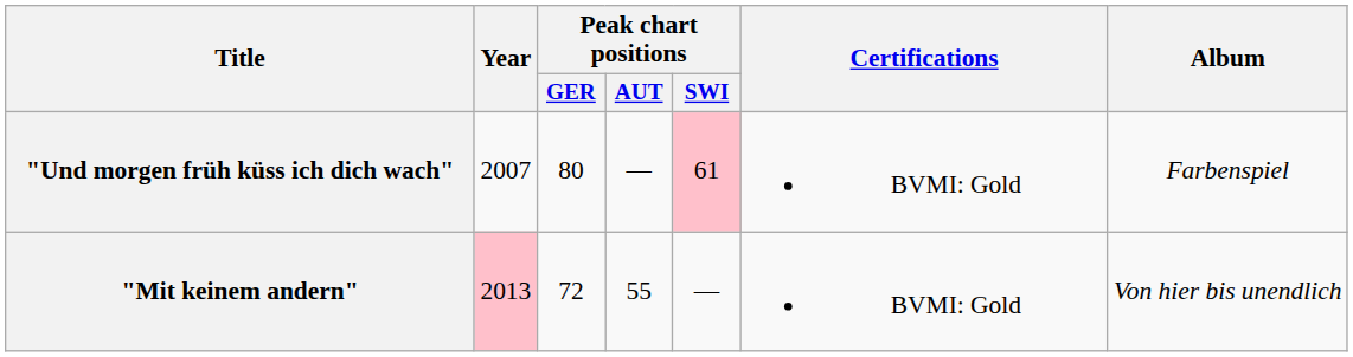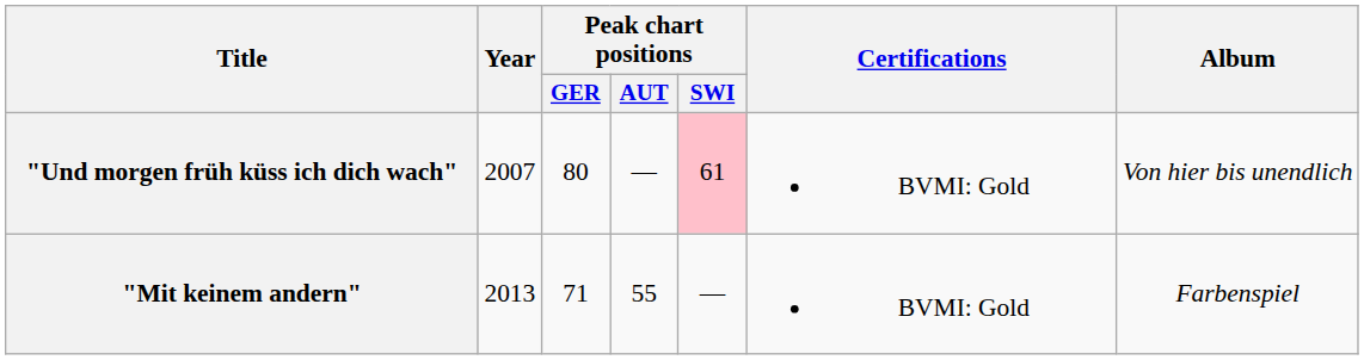 <table class="wikitable plainrowheaders" style="text-align: center;" border="1">
 <tr>
 <th scope="col" rowspan="2" style="width:18em;">Title</th>
 <th scope="col" rowspan="2">Year</th>
 <th scope="col" colspan="3">Peak chart positions</th>
 <th scope="col" rowspan="2" style="width:14em;"><a href='#'>Certifications</a></th>
 <th scope="col" rowspan="2">Album</th>
 </tr>
 <tr>
 <th scope="col" style="width:2.5em;font-size:90%;"><a href='#'>GER</a><br></th>
 <th scope="col" style="width:2.5em;font-size:90%;"><a href='#'>AUT</a><br></th>
 <th scope="col" style="width:2.5em;font-size:90%;"><a href='#'>SWI</a><br></th>
 </tr>
 <tr>
 <th scope="row">"Und morgen früh küss ich dich wach"</th>
 <td>2007</td>
 <td>80</td>
 <td>—</td>
 <td style="background: pink;">61</td>
 <td><br><ul><li>BVMI: Gold</li></ul></td>
-<td><em>Farbenspiel</em></td>
+<td><em>Von hier bis unendlich</em></td>
 </tr>
 <tr>
 <th scope="row">"Mit keinem andern"</th>
-<td style="background: pink;">2013</td>
-<td>72</td>
+<td>2013</td>
+<td>71</td>
 <td>55</td>
 <td>—</td>
 <td><br><ul><li>BVMI: Gold</li></ul></td>
-<td><em>Von hier bis unendlich</em></td>
+<td><em>Farbenspiel</em></td>
 </tr>
 </table>
